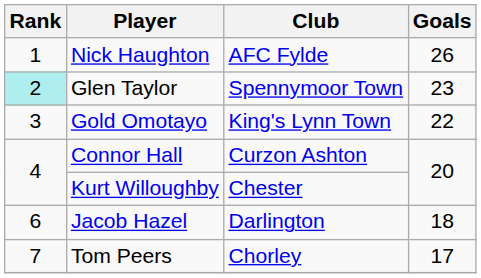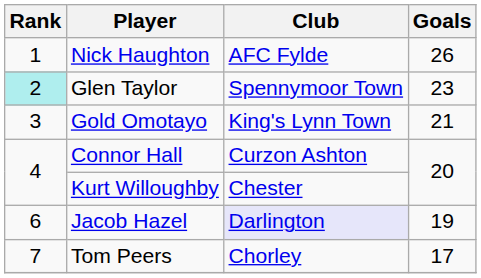 <table class="wikitable" style="text-align:center">
 <tr>
 <th>Rank</th>
 <th>Player</th>
 <th>Club</th>
 <th>Goals</th>
 </tr>
 <tr>
 <td rowspan="1">1</td>
 <td align=left><a href='#'>Nick Haughton</a></td>
 <td align=left><a href='#'>AFC Fylde</a></td>
 <td rowspan="1">26</td>
 </tr>
 <tr>
 <td rowspan="1" style="background: paleturquoise;">2</td>
 <td align=left>Glen Taylor</td>
 <td align=left><a href='#'>Spennymoor Town</a></td>
 <td rowspan="1">23</td>
 </tr>
 <tr>
 <td rowspan="1">3</td>
 <td align=left><a href='#'>Gold Omotayo</a></td>
 <td align=left><a href='#'>King's Lynn Town</a></td>
-<td rowspan="1">22</td>
+<td rowspan="1">21</td>
 </tr>
 <tr>
 <td rowspan="2">4</td>
 <td align=left><a href='#'>Connor Hall</a></td>
 <td align=left><a href='#'>Curzon Ashton</a></td>
 <td rowspan="2">20</td>
 </tr>
 <tr>
 <td align=left><a href='#'>Kurt Willoughby</a></td>
 <td align=left><a href='#'>Chester</a></td>
 </tr>
 <tr>
 <td rowspan="1">6</td>
 <td align=left><a href='#'>Jacob Hazel</a></td>
-<td align=left><a href='#'>Darlington</a></td>
-<td rowspan="1">18</td>
+<td align=left style="background: lavender;"><a href='#'>Darlington</a></td>
+<td rowspan="1">19</td>
 </tr>
 <tr>
 <td rowspan="1">7</td>
 <td align=left>Tom Peers</td>
 <td align=left><a href='#'>Chorley</a></td>
 <td rowspan="1">17</td>
 </tr>
 <tr>
 </tr>
 </table>
